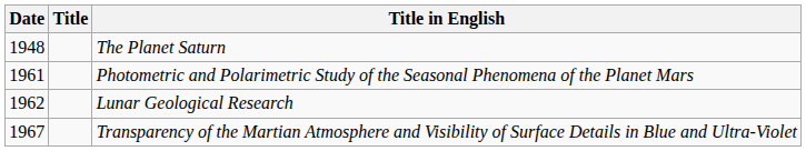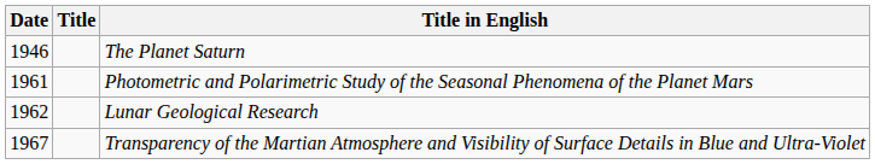 <table class="wikitable">
 <tr>
 <th>Date</th>
 <th>Title</th>
 <th>Title in English</th>
 </tr>
 <tr>
-<td>1948</td>
+<td>1946</td>
 <td><em></em></td>
 <td><em>The Planet Saturn</em></td>
 </tr>
 <tr>
 <td>1961</td>
 <td><em></em></td>
 <td><em>Photometric and Polarimetric Study of the Seasonal Phenomena of the Planet Mars</em></td>
 </tr>
 <tr>
 <td>1962</td>
 <td><em></em></td>
 <td><em>Lunar Geological Research</em></td>
 </tr>
 <tr>
 <td>1967</td>
 <td><em></em></td>
 <td><em>Transparency of the Martian Atmosphere and Visibility of Surface Details in Blue and Ultra-Violet</em></td>
 </tr>
 <tr>
 </tr>
 </table>
